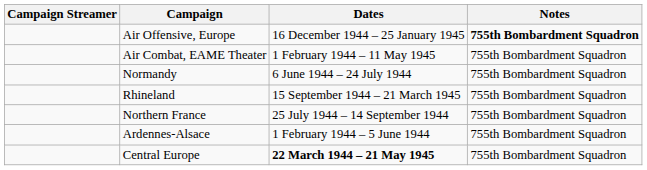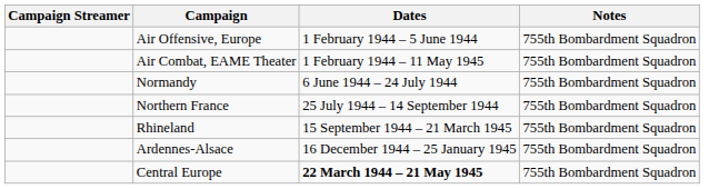 <table class="wikitable">
 <tr style="background:#efefef;">
 <th>Campaign Streamer</th>
 <th>Campaign</th>
 <th>Dates</th>
 <th>Notes</th>
 </tr>
 <tr>
 <td></td>
 <td>Air Offensive, Europe</td>
-<td>16 December 1944 – 25 January 1945</td>
-<td><strong>755th Bombardment Squadron</strong></td>
+<td>1 February 1944 – 5 June 1944</td>
+<td>755th Bombardment Squadron</td>
 </tr>
 <tr>
 <td></td>
 <td>Air Combat, EAME Theater</td>
 <td>1 February 1944 – 11 May 1945</td>
 <td>755th Bombardment Squadron</td>
 </tr>
 <tr>
 <td></td>
 <td>Normandy</td>
 <td>6 June 1944 – 24 July 1944</td>
 <td>755th Bombardment Squadron</td>
 </tr>
 <tr>
 <td></td>
+<td>Northern France</td>
+<td>25 July 1944 – 14 September 1944</td>
+<td>755th Bombardment Squadron</td>
+</tr>
+<tr>
+<td></td>
 <td>Rhineland</td>
 <td>15 September 1944 – 21 March 1945</td>
 <td>755th Bombardment Squadron</td>
 </tr>
 <tr>
 <td></td>
-<td>Northern France</td>
-<td>25 July 1944 – 14 September 1944</td>
-<td>755th Bombardment Squadron</td>
-</tr>
-<tr>
-<td></td>
 <td>Ardennes-Alsace</td>
-<td>1 February 1944 – 5 June 1944</td>
+<td>16 December 1944 – 25 January 1945</td>
 <td>755th Bombardment Squadron</td>
 </tr>
 <tr>
 <td></td>
 <td>Central Europe</td>
 <td><strong>22 March 1944 – 21 May 1945</strong></td>
 <td>755th Bombardment Squadron</td>
 </tr>
 </table>
